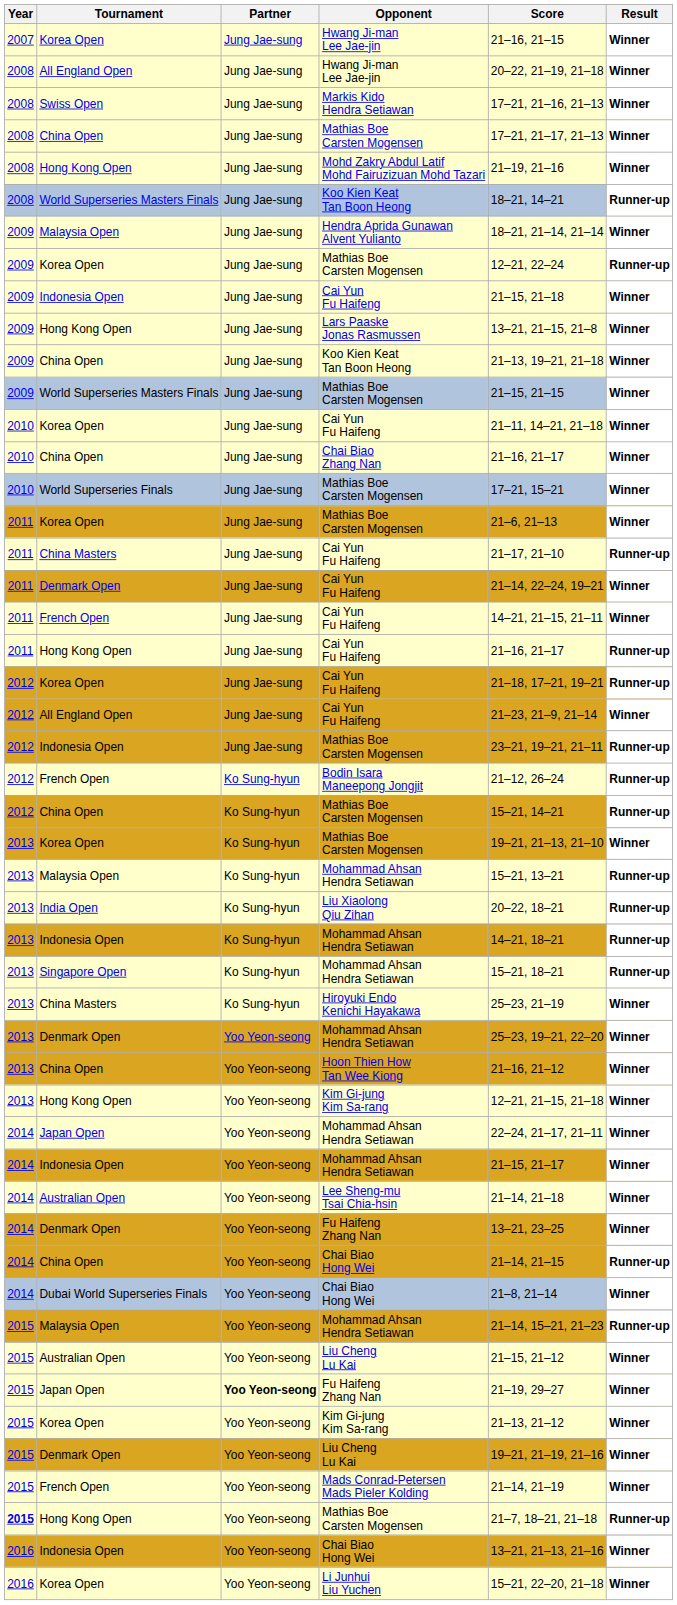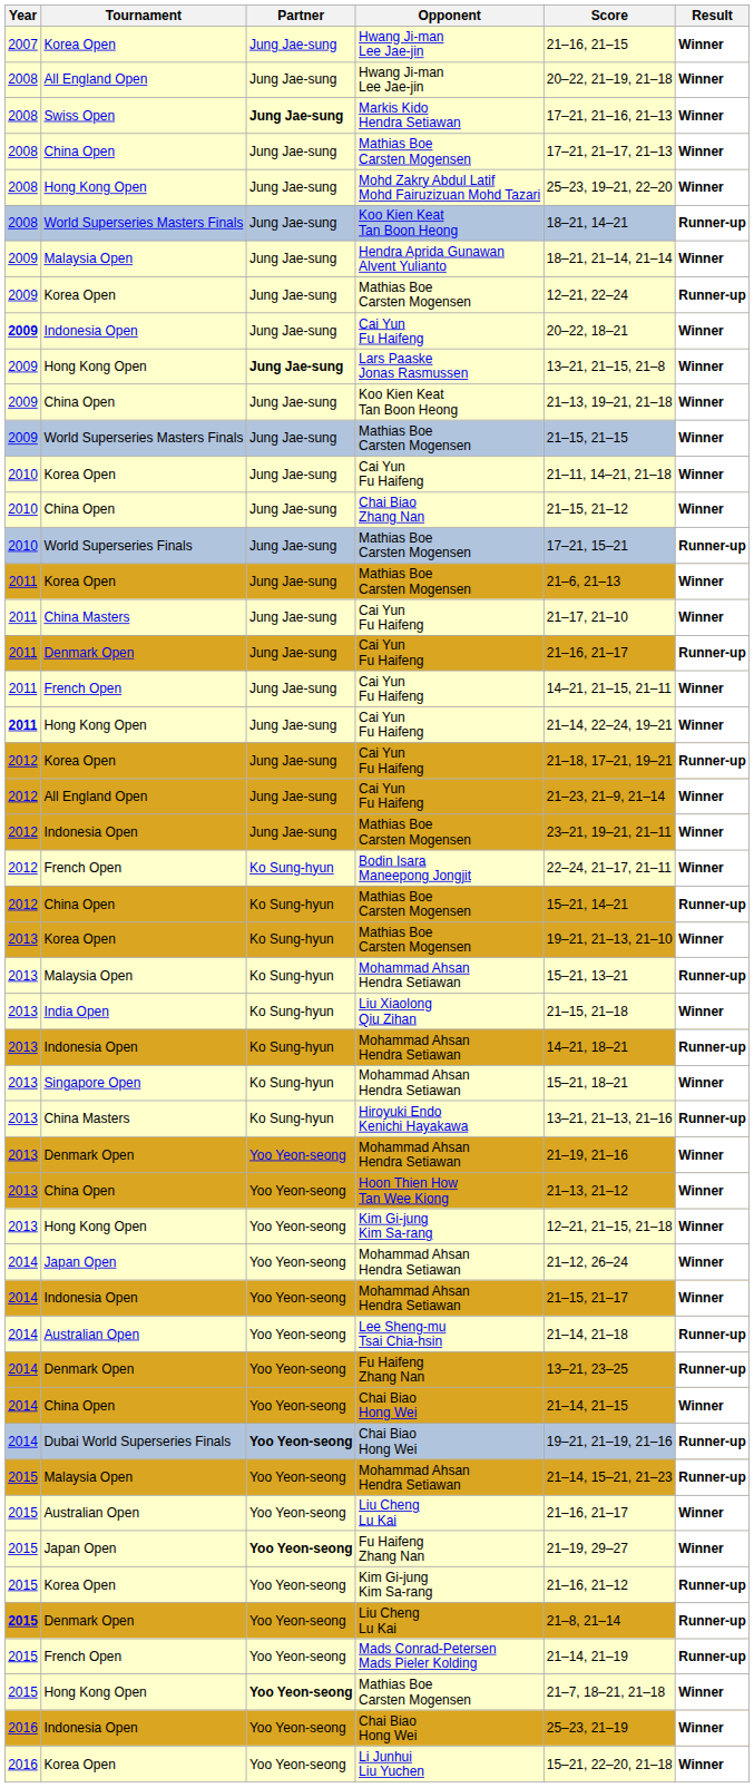 <table class="sortable wikitable" style="font-size: 90%;">
 <tr>
 <th>Year</th>
 <th>Tournament</th>
 <th>Partner</th>
 <th>Opponent</th>
 <th>Score</th>
 <th>Result</th>
 </tr>
 <tr style="background:#FFFFCC">
 <td align="center"><a href='#'>2007</a></td>
 <td align="left"><a href='#'>Korea Open</a></td>
 <td align="left"> <a href='#'>Jung Jae-sung</a></td>
 <td align="left"> <a href='#'>Hwang Ji-man</a> <br>  <a href='#'>Lee Jae-jin</a></td>
 <td align="left">21–16, 21–15</td>
 <td style="text-align:left; background:white"> <strong>Winner</strong></td>
 </tr>
 <tr style="background:#FFFFCC">
 <td align="center"><a href='#'>2008</a></td>
 <td align="left"><a href='#'>All England Open</a></td>
 <td align="left"> Jung Jae-sung</td>
 <td align="left"> Hwang Ji-man <br>  Lee Jae-jin</td>
 <td align="left">20–22, 21–19, 21–18</td>
 <td style="text-align:left; background:white"> <strong>Winner</strong></td>
 </tr>
 <tr style="background:#FFFFCC">
 <td align="center"><a href='#'>2008</a></td>
 <td align="left"><a href='#'>Swiss Open</a></td>
-<td align="left"> Jung Jae-sung</td>
+<td align="left"><strong> Jung Jae-sung</strong></td>
 <td align="left"> <a href='#'>Markis Kido</a> <br>  <a href='#'>Hendra Setiawan</a></td>
 <td align="left">17–21, 21–16, 21–13</td>
 <td style="text-align:left; background:white"> <strong>Winner</strong></td>
 </tr>
 <tr style="background:#FFFFCC">
 <td align="center"><a href='#'>2008</a></td>
 <td align="left"><a href='#'>China Open</a></td>
 <td align="left"> Jung Jae-sung</td>
 <td align="left"> <a href='#'>Mathias Boe</a> <br>  <a href='#'>Carsten Mogensen</a></td>
 <td align="left">17–21, 21–17, 21–13</td>
 <td style="text-align:left; background:white"> <strong>Winner</strong></td>
 </tr>
 <tr style="background:#FFFFCC">
 <td align="center"><a href='#'>2008</a></td>
 <td align="left"><a href='#'>Hong Kong Open</a></td>
 <td align="left"> Jung Jae-sung</td>
 <td align="left"> <a href='#'>Mohd Zakry Abdul Latif</a> <br>  <a href='#'>Mohd Fairuzizuan Mohd Tazari</a></td>
-<td align="left">21–19, 21–16</td>
+<td align="left">25–23, 19–21, 22–20</td>
 <td style="text-align:left; background:white"> <strong>Winner</strong></td>
 </tr>
 <tr style="background:#B0C4DE">
 <td align="center"><a href='#'>2008</a></td>
 <td align="left"><a href='#'>World Superseries Masters Finals</a></td>
 <td align="left"> Jung Jae-sung</td>
 <td align="left"> <a href='#'>Koo Kien Keat</a> <br>  <a href='#'>Tan Boon Heong</a></td>
 <td align="left">18–21, 14–21</td>
 <td style="text-align:left; background:white"> <strong>Runner-up</strong></td>
 </tr>
 <tr style="background:#FFFFCC">
 <td align="center"><a href='#'>2009</a></td>
 <td align="left"><a href='#'>Malaysia Open</a></td>
 <td align="left"> Jung Jae-sung</td>
 <td align="left"> <a href='#'>Hendra Aprida Gunawan</a> <br>  <a href='#'>Alvent Yulianto</a></td>
 <td align="left">18–21, 21–14, 21–14</td>
 <td style="text-align:left; background:white"> <strong>Winner</strong></td>
 </tr>
 <tr style="background:#FFFFCC">
 <td align="center"><a href='#'>2009</a></td>
 <td align="left">Korea Open</td>
 <td align="left"> Jung Jae-sung</td>
 <td align="left"> Mathias Boe <br>  Carsten Mogensen</td>
 <td align="left">12–21, 22–24</td>
 <td style="text-align:left; background:white"> <strong>Runner-up</strong></td>
 </tr>
 <tr style="background:#FFFFCC">
-<td align="center"><a href='#'>2009</a></td>
+<td align="center"><strong><a href='#'>2009</a></strong></td>
 <td align="left"><a href='#'>Indonesia Open</a></td>
 <td align="left"> Jung Jae-sung</td>
 <td align="left"> <a href='#'>Cai Yun</a> <br>  <a href='#'>Fu Haifeng</a></td>
-<td align="left">21–15, 21–18</td>
+<td align="left">20–22, 18–21</td>
 <td style="text-align:left; background:white"> <strong>Winner</strong></td>
 </tr>
 <tr style="background:#FFFFCC">
 <td align="center"><a href='#'>2009</a></td>
 <td align="left">Hong Kong Open</td>
-<td align="left"> Jung Jae-sung</td>
+<td align="left"><strong> Jung Jae-sung</strong></td>
 <td align="left"> <a href='#'>Lars Paaske</a> <br>  <a href='#'>Jonas Rasmussen</a></td>
 <td align="left">13–21, 21–15, 21–8</td>
 <td style="text-align:left; background:white"> <strong>Winner</strong></td>
 </tr>
 <tr style="background:#FFFFCC">
 <td align="center"><a href='#'>2009</a></td>
 <td align="left">China Open</td>
 <td align="left"> Jung Jae-sung</td>
 <td align="left"> Koo Kien Keat <br>  Tan Boon Heong</td>
 <td align="left">21–13, 19–21, 21–18</td>
 <td style="text-align:left; background:white"> <strong>Winner</strong></td>
 </tr>
 <tr style="background:#B0C4DE">
 <td align="center"><a href='#'>2009</a></td>
 <td align="left">World Superseries Masters Finals</td>
 <td align="left"> Jung Jae-sung</td>
 <td align="left"> Mathias Boe <br>  Carsten Mogensen</td>
 <td align="left">21–15, 21–15</td>
 <td style="text-align:left; background:white"> <strong>Winner</strong></td>
 </tr>
 <tr style="background:#FFFFCC">
 <td align="center"><a href='#'>2010</a></td>
 <td align="left">Korea Open</td>
 <td align="left"> Jung Jae-sung</td>
 <td align="left"> Cai Yun <br>  Fu Haifeng</td>
 <td align="left">21–11, 14–21, 21–18</td>
 <td style="text-align:left; background:white"> <strong>Winner</strong></td>
 </tr>
 <tr style="background:#FFFFCC">
 <td align="center"><a href='#'>2010</a></td>
 <td align="left">China Open</td>
 <td align="left"> Jung Jae-sung</td>
 <td align="left"> <a href='#'>Chai Biao</a> <br>  <a href='#'>Zhang Nan</a></td>
-<td align="left">21–16, 21–17</td>
+<td align="left">21–15, 21–12</td>
 <td style="text-align:left; background:white"> <strong>Winner</strong></td>
 </tr>
 <tr style="background:#B0C4DE">
 <td align="center"><a href='#'>2010</a></td>
 <td align="left">World Superseries Finals</td>
 <td align="left"> Jung Jae-sung</td>
 <td align="left"> Mathias Boe <br>  Carsten Mogensen</td>
 <td align="left">17–21, 15–21</td>
-<td style="text-align:left; background:white"> <strong>Winner</strong></td>
+<td style="text-align:left; background:white"> <strong>Runner-up</strong></td>
 </tr>
 <tr style="background:#DAA520">
 <td align="center"><a href='#'>2011</a></td>
 <td align="left">Korea Open</td>
 <td align="left"> Jung Jae-sung</td>
 <td align="left"> Mathias Boe <br>  Carsten Mogensen</td>
 <td align="left">21–6, 21–13</td>
 <td style="text-align:left; background:white"> <strong>Winner</strong></td>
 </tr>
 <tr style="background:#FFFFCC">
 <td align="center"><a href='#'>2011</a></td>
 <td align="left"><a href='#'>China Masters</a></td>
 <td align="left"> Jung Jae-sung</td>
 <td align="left"> Cai Yun <br>  Fu Haifeng</td>
 <td align="left">21–17, 21–10</td>
-<td style="text-align:left; background:white"> <strong>Runner-up</strong></td>
+<td style="text-align:left; background:white"> <strong>Winner</strong></td>
 </tr>
 <tr style="background:#DAA520">
 <td align="center"><a href='#'>2011</a></td>
 <td align="left"><a href='#'>Denmark Open</a></td>
 <td align="left"> Jung Jae-sung</td>
 <td align="left"> Cai Yun <br>  Fu Haifeng</td>
-<td align="left">21–14, 22–24, 19–21</td>
-<td style="text-align:left; background:white"> <strong>Winner</strong></td>
+<td align="left">21–16, 21–17</td>
+<td style="text-align:left; background:white"> <strong>Runner-up</strong></td>
 </tr>
 <tr style="background:#FFFFCC">
 <td align="center"><a href='#'>2011</a></td>
 <td align="left"><a href='#'>French Open</a></td>
 <td align="left"> Jung Jae-sung</td>
 <td align="left"> Cai Yun <br>  Fu Haifeng</td>
 <td align="left">14–21, 21–15, 21–11</td>
 <td style="text-align:left; background:white"> <strong>Winner</strong></td>
 </tr>
 <tr style="background:#FFFFCC">
-<td align="center"><a href='#'>2011</a></td>
+<td align="center"><strong><a href='#'>2011</a></strong></td>
 <td align="left">Hong Kong Open</td>
 <td align="left"> Jung Jae-sung</td>
 <td align="left"> Cai Yun <br>  Fu Haifeng</td>
-<td align="left">21–16, 21–17</td>
-<td style="text-align:left; background:white"> <strong>Runner-up</strong></td>
+<td align="left">21–14, 22–24, 19–21</td>
+<td style="text-align:left; background:white"> <strong>Winner</strong></td>
 </tr>
 <tr style="background:#DAA520">
 <td align="center"><a href='#'>2012</a></td>
 <td align="left">Korea Open</td>
 <td align="left"> Jung Jae-sung</td>
 <td align="left"> Cai Yun <br>  Fu Haifeng</td>
 <td align="left">21–18, 17–21, 19–21</td>
 <td style="text-align:left; background:white"> <strong>Runner-up</strong></td>
 </tr>
 <tr style="background:#DAA520">
 <td align="center"><a href='#'>2012</a></td>
 <td align="left">All England Open</td>
 <td align="left"> Jung Jae-sung</td>
 <td align="left"> Cai Yun <br>  Fu Haifeng</td>
 <td align="left">21–23, 21–9, 21–14</td>
 <td style="text-align:left; background:white"> <strong>Winner</strong></td>
 </tr>
 <tr style="background:#DAA520">
 <td align="center"><a href='#'>2012</a></td>
 <td align="left">Indonesia Open</td>
 <td align="left"> Jung Jae-sung</td>
 <td align="left"> Mathias Boe <br>  Carsten Mogensen</td>
 <td align="left">23–21, 19–21, 21–11</td>
-<td style="text-align:left; background:white"> <strong>Runner-up</strong></td>
+<td style="text-align:left; background:white"> <strong>Winner</strong></td>
 </tr>
 <tr style="background:#FFFFCC">
 <td align="center"><a href='#'>2012</a></td>
 <td align="left">French Open</td>
 <td align="left"> <a href='#'>Ko Sung-hyun</a></td>
 <td align="left"> <a href='#'>Bodin Isara</a> <br>  <a href='#'>Maneepong Jongjit</a></td>
-<td align="left">21–12, 26–24</td>
-<td style="text-align:left; background:white"> <strong>Runner-up</strong></td>
+<td align="left">22–24, 21–17, 21–11</td>
+<td style="text-align:left; background:white"> <strong>Winner</strong></td>
 </tr>
 <tr style="background:#DAA520">
 <td align="center"><a href='#'>2012</a></td>
 <td align="left">China Open</td>
 <td align="left"> Ko Sung-hyun</td>
 <td align="left"> Mathias Boe <br>  Carsten Mogensen</td>
 <td align="left">15–21, 14–21</td>
 <td style="text-align:left; background:white"> <strong>Runner-up</strong></td>
 </tr>
 <tr style="background:#DAA520">
 <td align="center"><a href='#'>2013</a></td>
 <td align="left">Korea Open</td>
 <td align="left"> Ko Sung-hyun</td>
 <td align="left"> Mathias Boe <br>  Carsten Mogensen</td>
 <td align="left">19–21, 21–13, 21–10</td>
 <td style="text-align:left; background:white"> <strong>Winner</strong></td>
 </tr>
 <tr style="background:#FFFFCC">
 <td align="center"><a href='#'>2013</a></td>
 <td align="left">Malaysia Open</td>
 <td align="left"> Ko Sung-hyun</td>
 <td align="left"> <a href='#'>Mohammad Ahsan</a> <br>  Hendra Setiawan</td>
 <td align="left">15–21, 13–21</td>
 <td style="text-align:left; background:white"> <strong>Runner-up</strong></td>
 </tr>
 <tr style="background:#FFFFCC">
 <td align="center"><a href='#'>2013</a></td>
 <td align="left"><a href='#'>India Open</a></td>
 <td align="left"> Ko Sung-hyun</td>
 <td align="left"> <a href='#'>Liu Xiaolong</a> <br>  <a href='#'>Qiu Zihan</a></td>
-<td align="left">20–22, 18–21</td>
-<td style="text-align:left; background:white"> <strong>Runner-up</strong></td>
+<td align="left">21–15, 21–18</td>
+<td style="text-align:left; background:white"> <strong>Winner</strong></td>
 </tr>
 <tr style="background:#DAA520">
 <td align="center"><a href='#'>2013</a></td>
 <td align="left">Indonesia Open</td>
 <td align="left"> Ko Sung-hyun</td>
 <td align="left"> Mohammad Ahsan <br>  Hendra Setiawan</td>
 <td align="left">14–21, 18–21</td>
 <td style="text-align:left; background:white"> <strong>Runner-up</strong></td>
 </tr>
 <tr style="background:#FFFFCC">
 <td align="center"><a href='#'>2013</a></td>
 <td align="left"><a href='#'>Singapore Open</a></td>
 <td align="left"> Ko Sung-hyun</td>
 <td align="left"> Mohammad Ahsan <br>  Hendra Setiawan</td>
 <td align="left">15–21, 18–21</td>
-<td style="text-align:left; background:white"> <strong>Runner-up</strong></td>
+<td style="text-align:left; background:white"> <strong>Winner</strong></td>
 </tr>
 <tr style="background:#FFFFCC">
 <td align="center"><a href='#'>2013</a></td>
 <td align="left">China Masters</td>
 <td align="left"> Ko Sung-hyun</td>
 <td align="left"> <a href='#'>Hiroyuki Endo</a> <br>  <a href='#'>Kenichi Hayakawa</a></td>
-<td align="left">25–23, 21–19</td>
-<td style="text-align:left; background:white"> <strong>Winner</strong></td>
+<td align="left">13–21, 21–13, 21–16</td>
+<td style="text-align:left; background:white"> <strong>Runner-up</strong></td>
 </tr>
 <tr style="background:#DAA520">
 <td align="center"><a href='#'>2013</a></td>
 <td align="left">Denmark Open</td>
 <td align="left"> <a href='#'>Yoo Yeon-seong</a></td>
 <td align="left"> Mohammad Ahsan <br>  Hendra Setiawan</td>
-<td align="left">25–23, 19–21, 22–20</td>
+<td align="left">21–19, 21–16</td>
 <td style="text-align:left; background:white"> <strong>Winner</strong></td>
 </tr>
 <tr style="background:#DAA520">
 <td align="center"><a href='#'>2013</a></td>
 <td align="left">China Open</td>
 <td align="left"> Yoo Yeon-seong</td>
 <td align="left"> <a href='#'>Hoon Thien How</a> <br>  <a href='#'>Tan Wee Kiong</a></td>
-<td align="left">21–16, 21–12</td>
+<td align="left">21–13, 21–12</td>
 <td style="text-align:left; background:white"> <strong>Winner</strong></td>
 </tr>
 <tr style="background:#FFFFCC">
 <td align="center"><a href='#'>2013</a></td>
 <td align="left">Hong Kong Open</td>
 <td align="left"> Yoo Yeon-seong</td>
 <td align="left"> <a href='#'>Kim Gi-jung</a> <br>  <a href='#'>Kim Sa-rang</a></td>
 <td align="left">12–21, 21–15, 21–18</td>
 <td style="text-align:left; background:white"> <strong>Winner</strong></td>
 </tr>
 <tr style="background:#FFFFCC">
 <td align="center"><a href='#'>2014</a></td>
 <td align="left"><a href='#'>Japan Open</a></td>
 <td align="left"> Yoo Yeon-seong</td>
 <td align="left"> Mohammad Ahsan <br>  Hendra Setiawan</td>
-<td align="left">22–24, 21–17, 21–11</td>
+<td align="left">21–12, 26–24</td>
 <td style="text-align:left; background:white"> <strong>Winner</strong></td>
 </tr>
 <tr style="background:#DAA520">
 <td align="center"><a href='#'>2014</a></td>
 <td align="left">Indonesia Open</td>
 <td align="left"> Yoo Yeon-seong</td>
 <td align="left"> Mohammad Ahsan <br>  Hendra Setiawan</td>
 <td align="left">21–15, 21–17</td>
 <td style="text-align:left; background:white"> <strong>Winner</strong></td>
 </tr>
 <tr style="background:#FFFFCC">
 <td align="center"><a href='#'>2014</a></td>
 <td align="left"><a href='#'>Australian Open</a></td>
 <td align="left"> Yoo Yeon-seong</td>
 <td align="left"> <a href='#'>Lee Sheng-mu</a> <br>  <a href='#'>Tsai Chia-hsin</a></td>
 <td align="left">21–14, 21–18</td>
-<td style="text-align:left; background:white"> <strong>Winner</strong></td>
+<td style="text-align:left; background:white"> <strong>Runner-up</strong></td>
 </tr>
 <tr style="background:#DAA520">
 <td align="center"><a href='#'>2014</a></td>
 <td align="left">Denmark Open</td>
 <td align="left"> Yoo Yeon-seong</td>
 <td align="left"> Fu Haifeng <br>  Zhang Nan</td>
 <td align="left">13–21, 23–25</td>
-<td style="text-align:left; background:white"> <strong>Winner</strong></td>
+<td style="text-align:left; background:white"> <strong>Runner-up</strong></td>
 </tr>
 <tr style="background:#DAA520">
 <td align="center"><a href='#'>2014</a></td>
 <td align="left">China Open</td>
 <td align="left"> Yoo Yeon-seong</td>
 <td align="left"> Chai Biao <br>  <a href='#'>Hong Wei</a></td>
 <td align="left">21–14, 21–15</td>
-<td style="text-align:left; background:white"> <strong>Runner-up</strong></td>
+<td style="text-align:left; background:white"> <strong>Winner</strong></td>
 </tr>
 <tr style="background:#B0C4DE">
 <td align="center"><a href='#'>2014</a></td>
 <td align="left">Dubai World Superseries Finals</td>
-<td align="left"> Yoo Yeon-seong</td>
+<td align="left"><strong> Yoo Yeon-seong</strong></td>
 <td align="left"> Chai Biao <br>  Hong Wei</td>
-<td align="left">21–8, 21–14</td>
-<td style="text-align:left; background:white"> <strong>Winner</strong></td>
+<td align="left">19–21, 21–19, 21–16</td>
+<td style="text-align:left; background:white"> <strong>Runner-up</strong></td>
 </tr>
 <tr style="background:#DAA520">
 <td align="center"><a href='#'>2015</a></td>
 <td align="left">Malaysia Open</td>
 <td align="left"> Yoo Yeon-seong</td>
 <td align="left"> Mohammad Ahsan <br>  Hendra Setiawan</td>
 <td align="left">21–14, 15–21, 21–23</td>
 <td style="text-align:left; background:white"> <strong>Runner-up</strong></td>
 </tr>
 <tr style="background:#FFFFCC">
 <td align="center"><a href='#'>2015</a></td>
 <td align="left">Australian Open</td>
 <td align="left"> Yoo Yeon-seong</td>
 <td align="left"> <a href='#'>Liu Cheng</a> <br>  <a href='#'>Lu Kai</a></td>
-<td align="left">21–15, 21–12</td>
+<td align="left">21–16, 21–17</td>
 <td style="text-align:left; background:white"> <strong>Winner</strong></td>
 </tr>
 <tr style="background:#FFFFCC">
 <td align="center"><a href='#'>2015</a></td>
 <td align="left">Japan Open</td>
 <td align="left"><strong> Yoo Yeon-seong</strong></td>
 <td align="left"> Fu Haifeng <br>  Zhang Nan</td>
 <td align="left">21–19, 29–27</td>
 <td style="text-align:left; background:white"> <strong>Winner</strong></td>
 </tr>
 <tr style="background:#FFFFCC">
 <td align="center"><a href='#'>2015</a></td>
 <td align="left">Korea Open</td>
 <td align="left"> Yoo Yeon-seong</td>
 <td align="left"> Kim Gi-jung <br>  Kim Sa-rang</td>
-<td align="left">21–13, 21–12</td>
-<td style="text-align:left; background:white"> <strong>Winner</strong></td>
+<td align="left">21–16, 21–12</td>
+<td style="text-align:left; background:white"> <strong>Runner-up</strong></td>
 </tr>
 <tr style="background:#DAA520">
-<td align="center"><a href='#'>2015</a></td>
+<td align="center"><strong><a href='#'>2015</a></strong></td>
 <td align="left">Denmark Open</td>
 <td align="left"> Yoo Yeon-seong</td>
 <td align="left"> Liu Cheng <br>  Lu Kai</td>
-<td align="left">19–21, 21–19, 21–16</td>
-<td style="text-align:left; background:white"> <strong>Winner</strong></td>
+<td align="left">21–8, 21–14</td>
+<td style="text-align:left; background:white"> <strong>Runner-up</strong></td>
 </tr>
 <tr style="background:#FFFFCC">
 <td align="center"><a href='#'>2015</a></td>
 <td align="left">French Open</td>
 <td align="left"> Yoo Yeon-seong</td>
 <td align="left"> <a href='#'>Mads Conrad-Petersen</a> <br>  <a href='#'>Mads Pieler Kolding</a></td>
 <td align="left">21–14, 21–19</td>
-<td style="text-align:left; background:white"> <strong>Winner</strong></td>
+<td style="text-align:left; background:white"> <strong>Runner-up</strong></td>
 </tr>
 <tr style="background:#FFFFCC">
-<td align="center"><strong><a href='#'>2015</a></strong></td>
+<td align="center"><a href='#'>2015</a></td>
 <td align="left">Hong Kong Open</td>
-<td align="left"> Yoo Yeon-seong</td>
+<td align="left"><strong> Yoo Yeon-seong</strong></td>
 <td align="left"> Mathias Boe <br>  Carsten Mogensen</td>
 <td align="left">21–7, 18–21, 21–18</td>
-<td style="text-align:left; background:white"> <strong>Runner-up</strong></td>
+<td style="text-align:left; background:white"> <strong>Winner</strong></td>
 </tr>
 <tr style="background:#DAA520">
 <td align="center"><a href='#'>2016</a></td>
 <td align="left">Indonesia Open</td>
 <td align="left"> Yoo Yeon-seong</td>
 <td align="left"> Chai Biao <br>  Hong Wei</td>
-<td align="left">13–21, 21–13, 21–16</td>
+<td align="left">25–23, 21–19</td>
 <td style="text-align:left; background:white"> <strong>Winner</strong></td>
 </tr>
 <tr style="background:#FFFFCC">
 <td align="center"><a href='#'>2016</a></td>
 <td align="left">Korea Open</td>
 <td align="left"> Yoo Yeon-seong</td>
 <td align="left"> <a href='#'>Li Junhui</a> <br>  <a href='#'>Liu Yuchen</a></td>
 <td align="left">15–21, 22–20, 21–18</td>
 <td style="text-align:left; background:white"> <strong>Winner</strong></td>
 </tr>
 </table>
